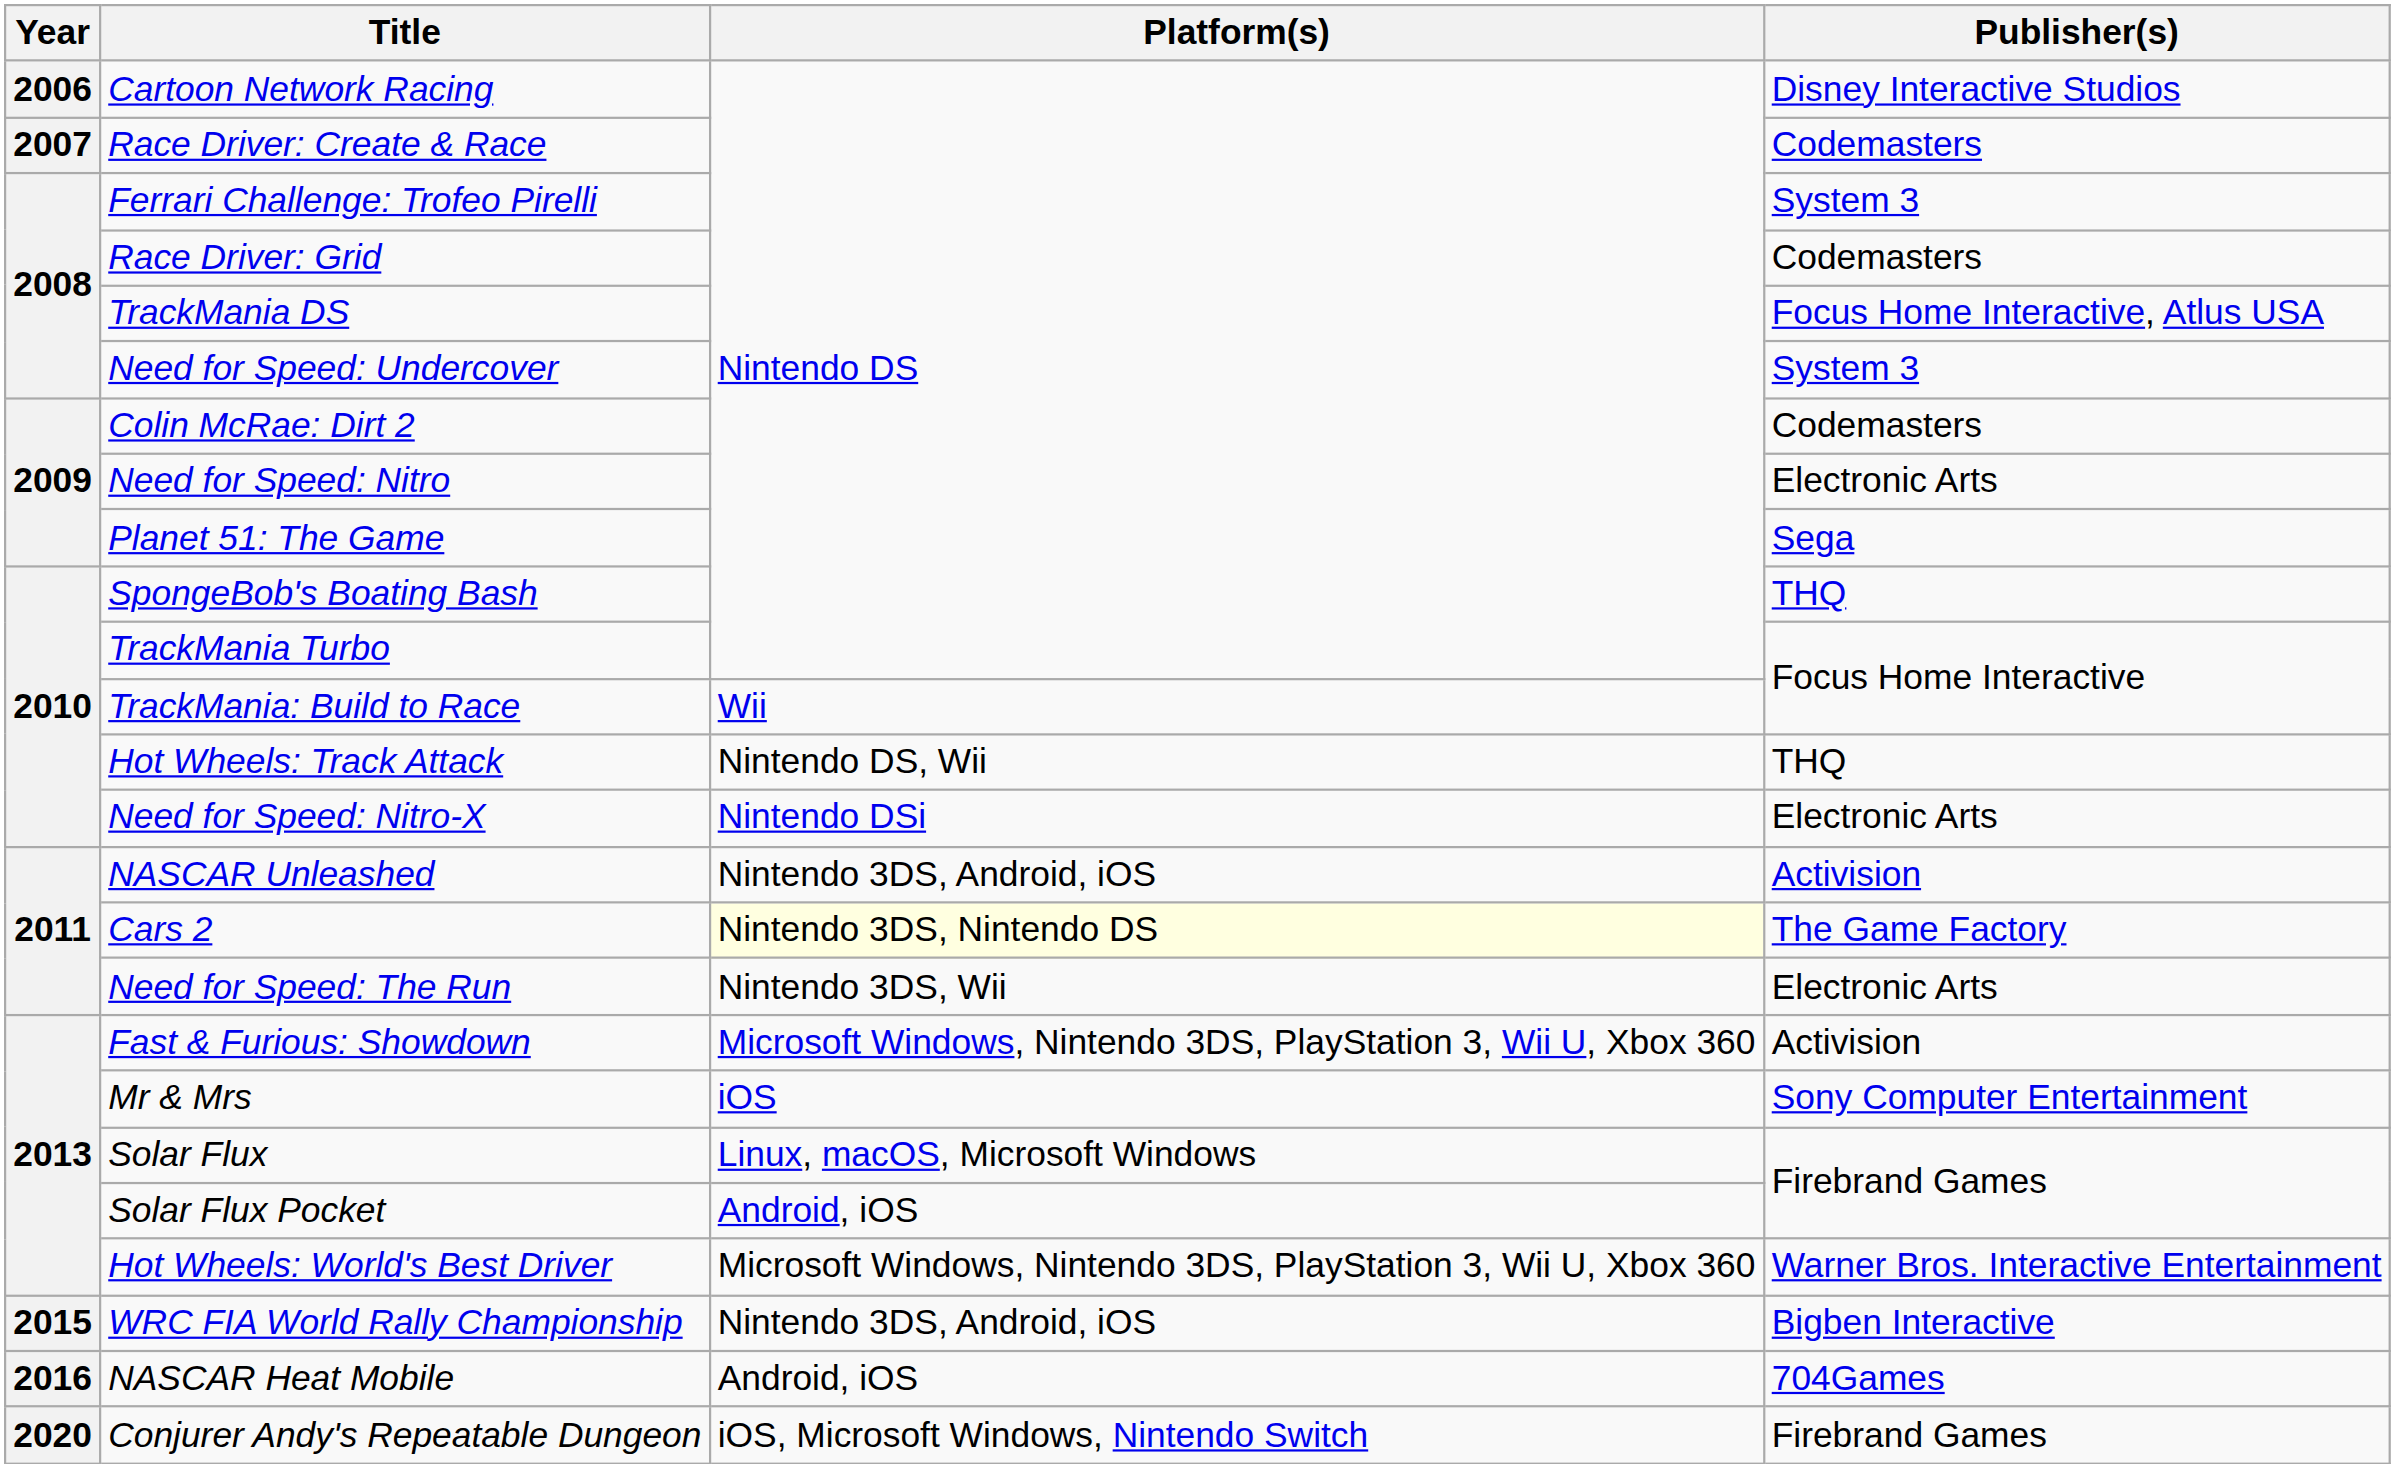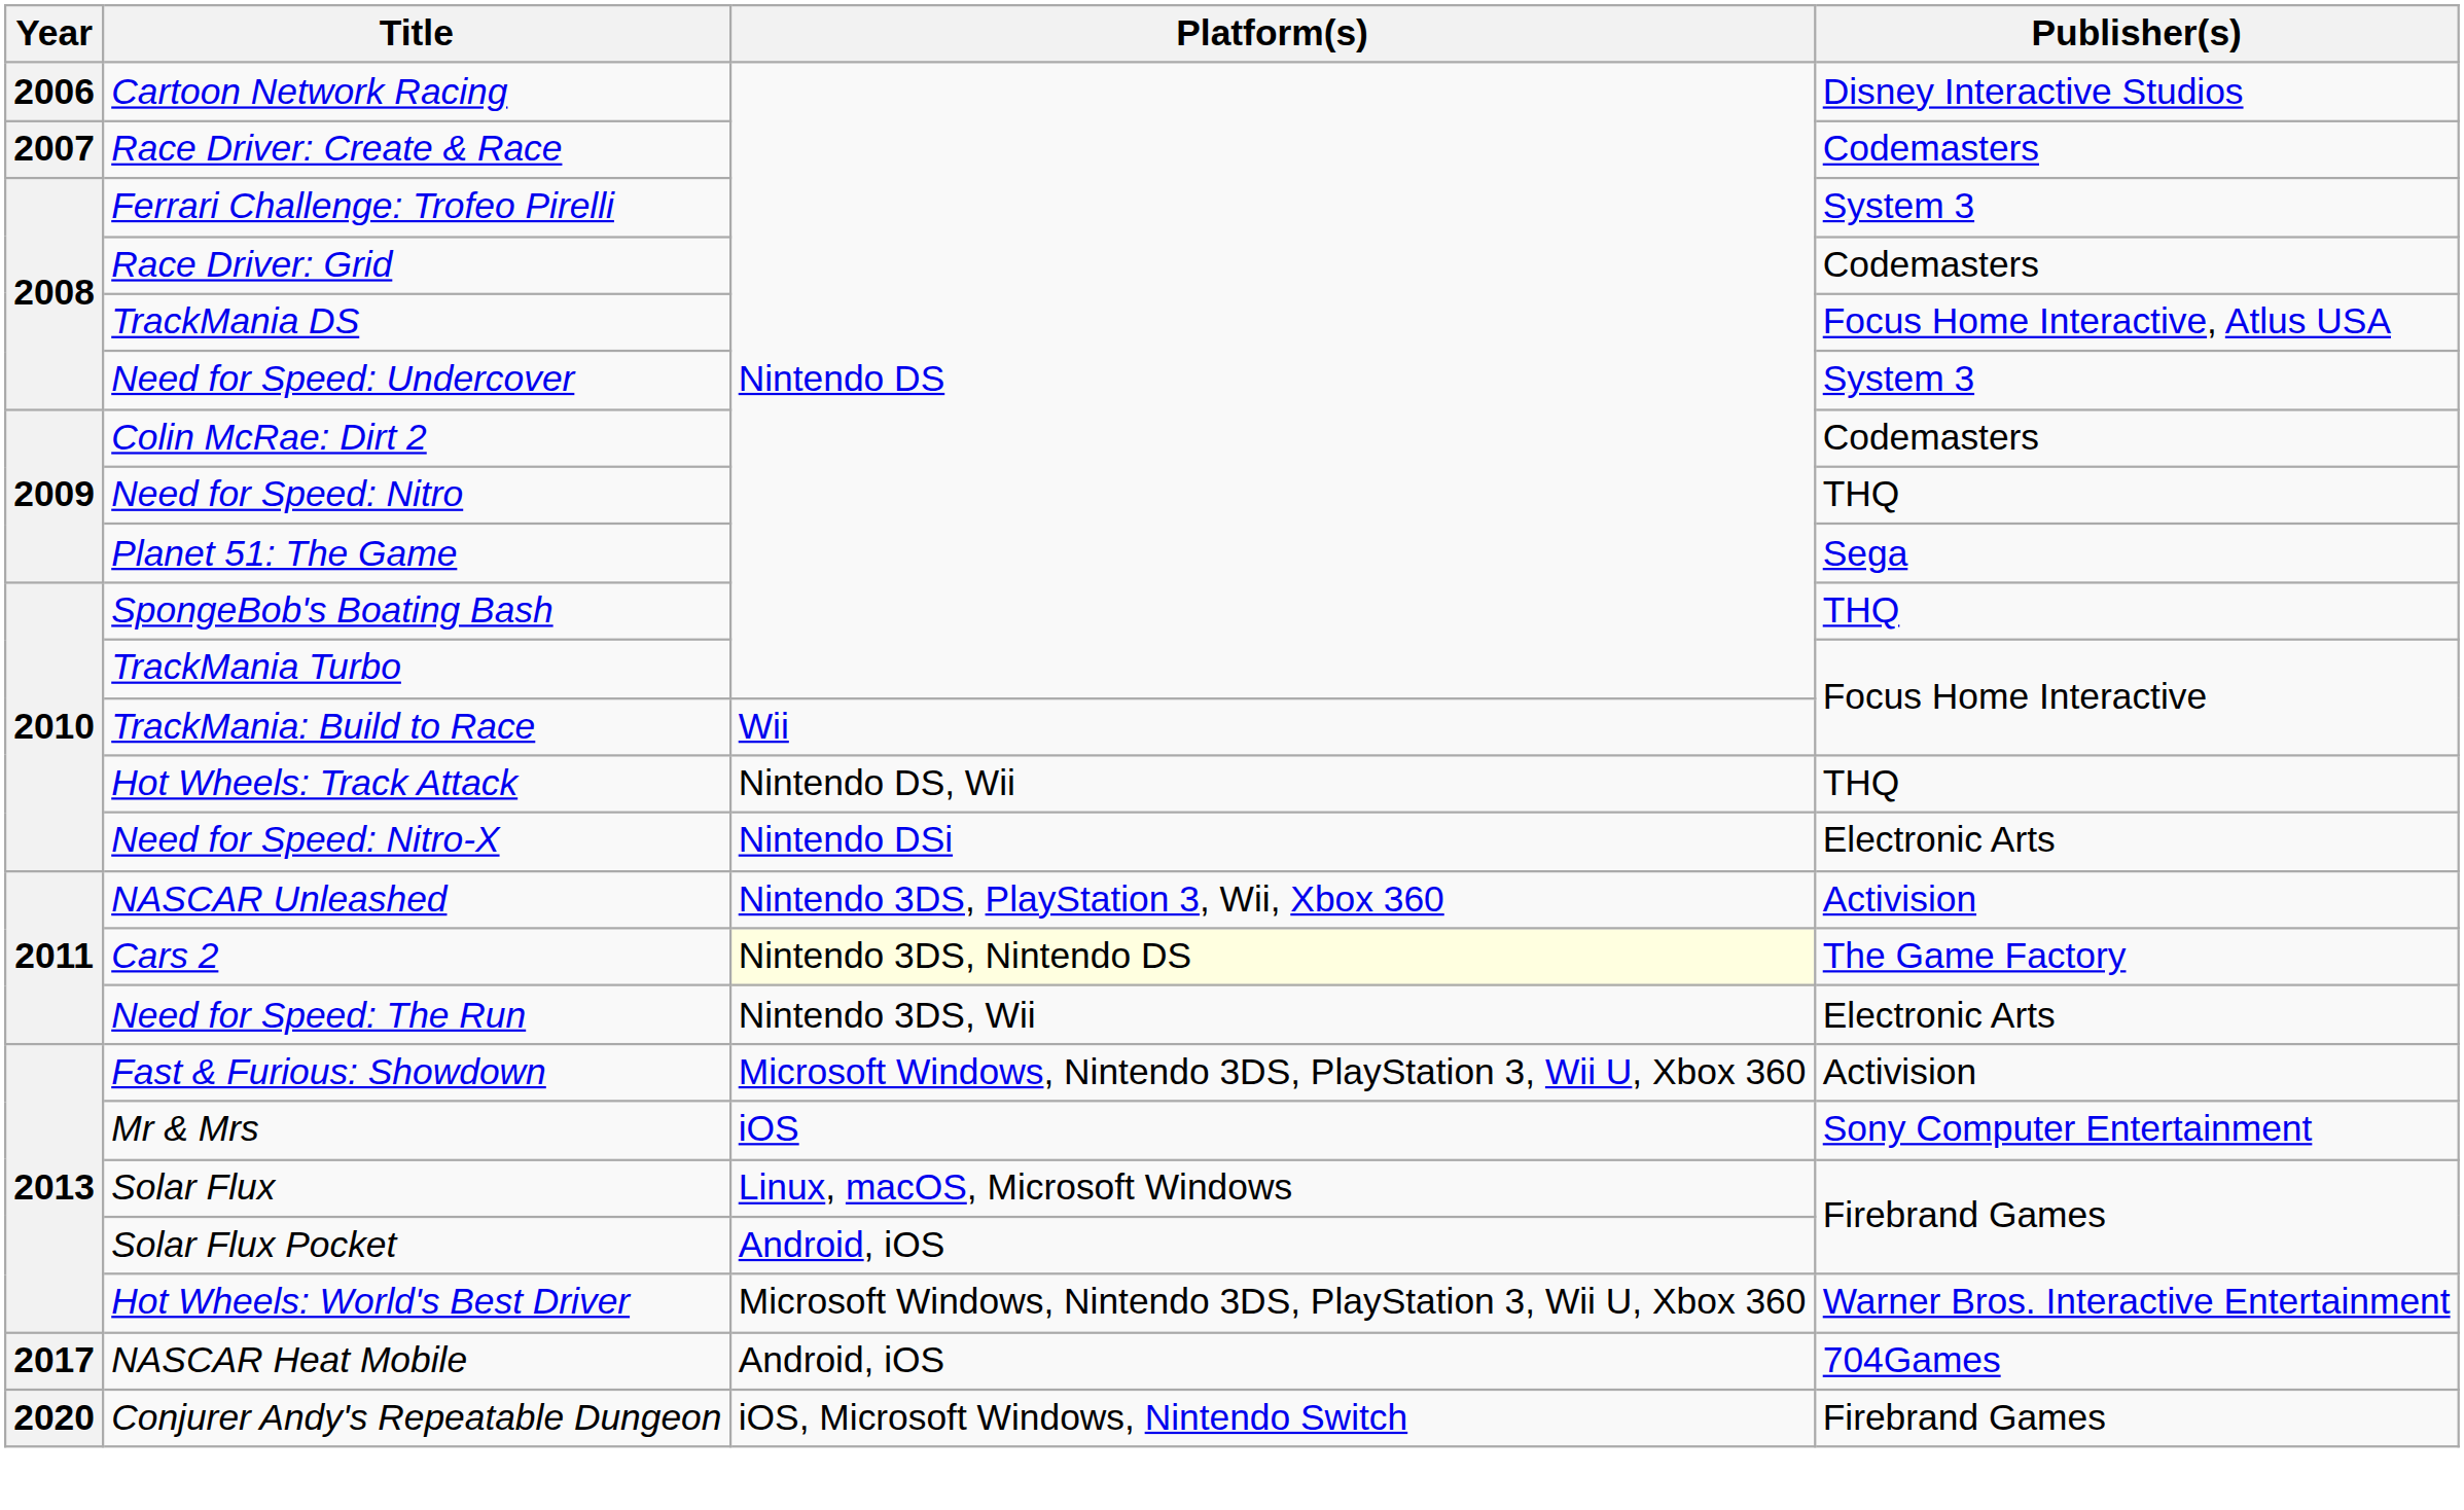 <table class="wikitable sortable plainrowheaders">
 <tr>
 <th scope="col">Year</th>
 <th scope="col">Title</th>
 <th scope="col">Platform(s)</th>
 <th scope="col">Publisher(s)</th>
 </tr>
 <tr>
 <th scope="row">2006</th>
 <td><em><a href='#'>Cartoon Network Racing</a></em></td>
 <td rowspan="11"><a href='#'>Nintendo DS</a></td>
 <td><a href='#'>Disney Interactive Studios</a></td>
 </tr>
 <tr>
 <th scope="row">2007</th>
 <td><em><a href='#'>Race Driver: Create & Race</a></em></td>
 <td><a href='#'>Codemasters</a></td>
 </tr>
 <tr>
 <th scope="row" rowspan="4">2008</th>
 <td><em><a href='#'>Ferrari Challenge: Trofeo Pirelli</a></em></td>
 <td><a href='#'>System 3</a></td>
 </tr>
 <tr>
 <td><em><a href='#'>Race Driver: Grid</a></em></td>
 <td>Codemasters</td>
 </tr>
 <tr>
 <td><em><a href='#'>TrackMania DS</a></em></td>
 <td><a href='#'>Focus Home Interactive</a>, <a href='#'>Atlus USA</a></td>
 </tr>
 <tr>
 <td><em><a href='#'>Need for Speed: Undercover</a></em></td>
 <td><a href='#'>System 3</a></td>
 </tr>
 <tr>
 <th scope="row" rowspan="3">2009</th>
 <td><em><a href='#'>Colin McRae: Dirt 2</a></em></td>
 <td>Codemasters</td>
 </tr>
 <tr>
 <td><em><a href='#'>Need for Speed: Nitro</a></em></td>
-<td>Electronic Arts</td>
+<td>THQ</td>
 </tr>
 <tr>
 <td><em><a href='#'>Planet 51: The Game</a></em></td>
 <td><a href='#'>Sega</a></td>
 </tr>
 <tr>
 <th scope="row" rowspan="5">2010</th>
 <td><em><a href='#'>SpongeBob's Boating Bash</a></em></td>
 <td><a href='#'>THQ</a></td>
 </tr>
 <tr>
 <td><em><a href='#'>TrackMania Turbo</a></em></td>
 <td rowspan="2">Focus Home Interactive</td>
 </tr>
 <tr>
 <td><em><a href='#'>TrackMania: Build to Race</a></em></td>
 <td><a href='#'>Wii</a></td>
 </tr>
 <tr>
 <td><em><a href='#'>Hot Wheels: Track Attack</a></em></td>
 <td>Nintendo DS, Wii</td>
 <td>THQ</td>
 </tr>
 <tr>
 <td><em><a href='#'>Need for Speed: Nitro-X</a></em></td>
 <td><a href='#'>Nintendo DSi</a></td>
 <td>Electronic Arts</td>
 </tr>
 <tr>
 <th scope="row" rowspan="3">2011</th>
 <td><em><a href='#'>NASCAR Unleashed</a></em></td>
-<td>Nintendo 3DS, Android, iOS</td>
+<td><a href='#'>Nintendo 3DS</a>, <a href='#'>PlayStation 3</a>, Wii, <a href='#'>Xbox 360</a></td>
 <td><a href='#'>Activision</a></td>
 </tr>
 <tr>
 <td><em><a href='#'>Cars 2</a></em></td>
 <td style="background: lightyellow;">Nintendo 3DS, Nintendo DS</td>
 <td><a href='#'>The Game Factory</a></td>
 </tr>
 <tr>
 <td><em><a href='#'>Need for Speed: The Run</a></em></td>
 <td>Nintendo 3DS, Wii</td>
 <td>Electronic Arts</td>
 </tr>
 <tr>
 <th scope="row" rowspan="5">2013</th>
 <td><em><a href='#'>Fast & Furious: Showdown</a></em></td>
 <td><a href='#'>Microsoft Windows</a>, Nintendo 3DS, PlayStation 3, <a href='#'>Wii U</a>, Xbox 360</td>
 <td>Activision</td>
 </tr>
 <tr>
 <td><em>Mr & Mrs</em></td>
 <td><a href='#'>iOS</a></td>
 <td><a href='#'>Sony Computer Entertainment</a></td>
 </tr>
 <tr>
 <td><em>Solar Flux</em></td>
 <td><a href='#'>Linux</a>, <a href='#'>macOS</a>, Microsoft Windows</td>
 <td rowspan="2">Firebrand Games</td>
 </tr>
 <tr>
 <td><em>Solar Flux Pocket</em></td>
 <td><a href='#'>Android</a>, iOS</td>
 </tr>
 <tr>
 <td><em><a href='#'>Hot Wheels: World's Best Driver</a></em></td>
 <td>Microsoft Windows, Nintendo 3DS, PlayStation 3, Wii U, Xbox 360</td>
 <td><a href='#'>Warner Bros. Interactive Entertainment</a></td>
 </tr>
 <tr>
-<th scope="row">2015</th>
-<td><em><a href='#'>WRC FIA World Rally Championship</a></em></td>
-<td>Nintendo 3DS, Android, iOS</td>
-<td><a href='#'>Bigben Interactive</a></td>
-</tr>
-<tr>
-<th scope="row">2016</th>
+<th scope="row">2017</th>
 <td><em>NASCAR Heat Mobile</em></td>
 <td>Android, iOS</td>
 <td><a href='#'>704Games</a></td>
 </tr>
 <tr>
 <th scope="row">2020</th>
 <td><em>Conjurer Andy's Repeatable Dungeon</em></td>
 <td>iOS, Microsoft Windows, <a href='#'>Nintendo Switch</a></td>
 <td>Firebrand Games</td>
 </tr>
 </table>
